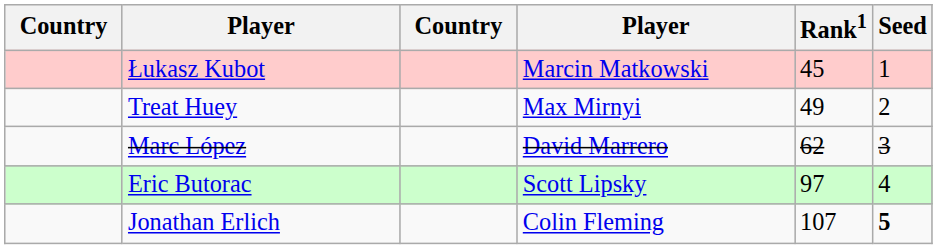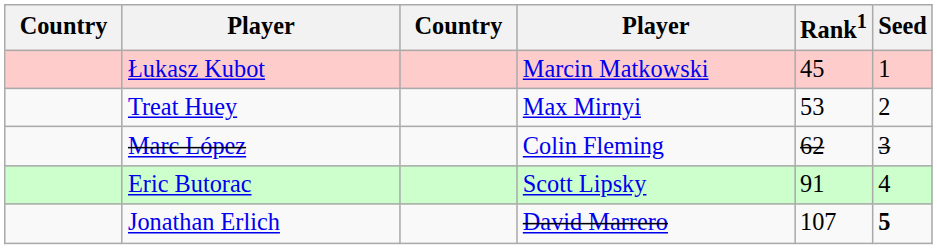 <table class="sortable wikitable">
 <tr>
 <th width="70">Country</th>
 <th width="175">Player</th>
 <th width="70">Country</th>
 <th width="175">Player</th>
 <th>Rank<sup>1</sup></th>
 <th>Seed</th>
 </tr>
 <tr style="background:#fcc;">
 <td></td>
 <td><a href='#'>Łukasz Kubot</a></td>
 <td></td>
 <td><a href='#'>Marcin Matkowski</a></td>
 <td>45</td>
 <td>1</td>
 </tr>
 <tr>
 <td></td>
 <td><a href='#'>Treat Huey</a></td>
 <td></td>
 <td><a href='#'>Max Mirnyi</a></td>
-<td>49</td>
+<td>53</td>
 <td>2</td>
 </tr>
 <tr>
 <td><s></s></td>
 <td><s><a href='#'>Marc López</a></s></td>
 <td><s></s></td>
-<td><s><a href='#'>David Marrero</a></s></td>
+<td><a href='#'>Colin Fleming</a></td>
 <td><s>62</s></td>
 <td><s>3</s></td>
 </tr>
 <tr style="background:#cfc;">
 <td></td>
 <td><a href='#'>Eric Butorac</a></td>
 <td></td>
 <td><a href='#'>Scott Lipsky</a></td>
-<td>97</td>
+<td>91</td>
 <td>4</td>
 </tr>
 <tr>
 <td></td>
 <td><a href='#'>Jonathan Erlich</a></td>
 <td></td>
-<td><a href='#'>Colin Fleming</a></td>
+<td><s><a href='#'>David Marrero</a></s></td>
 <td>107</td>
 <td><strong>5</strong></td>
 </tr>
 </table>
